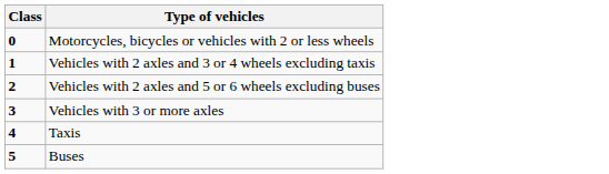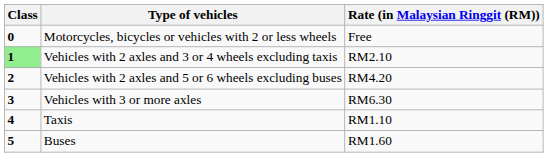 <table class=wikitable>
 <tr>
 <th>Class</th>
 <th>Type of vehicles</th>
+<th>Rate (in <a href='#'>Malaysian Ringgit</a> (RM))</th>
 </tr>
 <tr>
 <td><strong>0</strong></td>
 <td>Motorcycles, bicycles or vehicles with 2 or less wheels</td>
+<td>Free</td>
 </tr>
 <tr>
-<td><strong>1</strong></td>
+<td style="background: lightgreen;"><strong>1</strong></td>
 <td>Vehicles with 2 axles and 3 or 4 wheels excluding taxis</td>
+<td>RM2.10</td>
 </tr>
 <tr>
 <td><strong>2</strong></td>
 <td>Vehicles with 2 axles and 5 or 6 wheels excluding buses</td>
+<td>RM4.20</td>
 </tr>
 <tr>
 <td><strong>3</strong></td>
 <td>Vehicles with 3 or more axles</td>
+<td>RM6.30</td>
 </tr>
 <tr>
 <td><strong>4</strong></td>
 <td>Taxis</td>
+<td>RM1.10</td>
 </tr>
 <tr>
 <td><strong>5</strong></td>
 <td>Buses</td>
+<td>RM1.60</td>
 </tr>
 </table>
